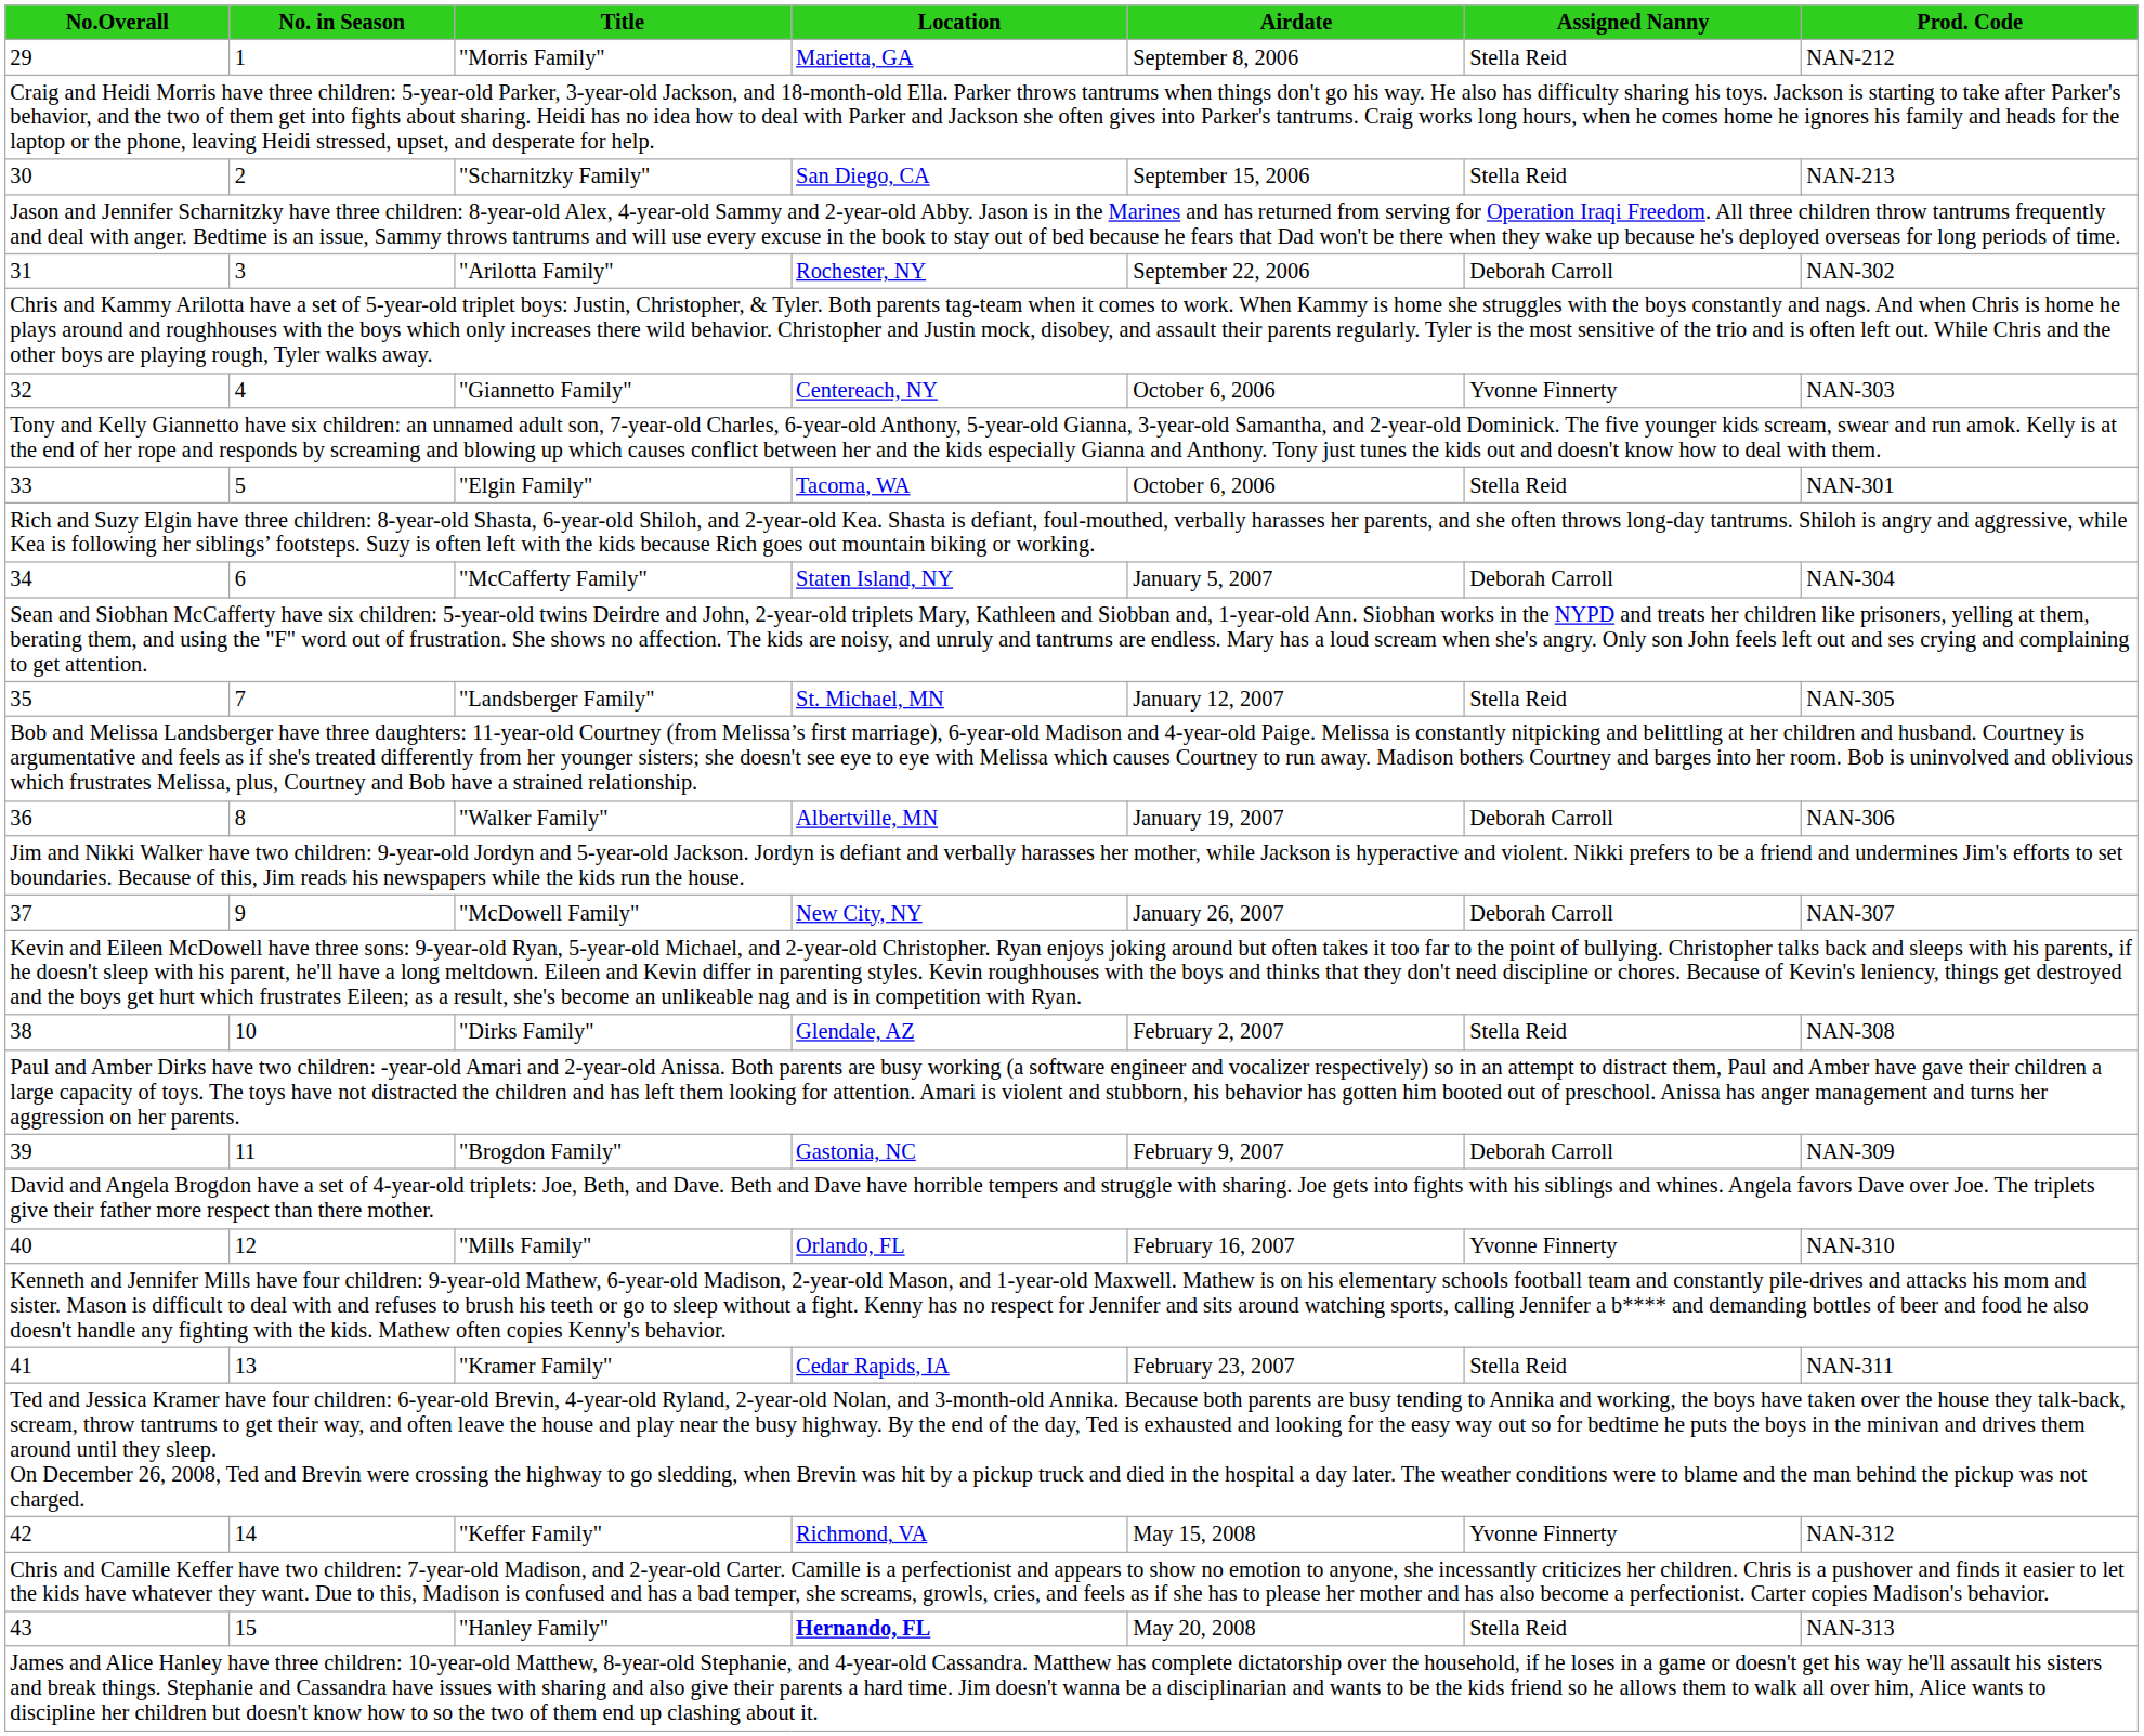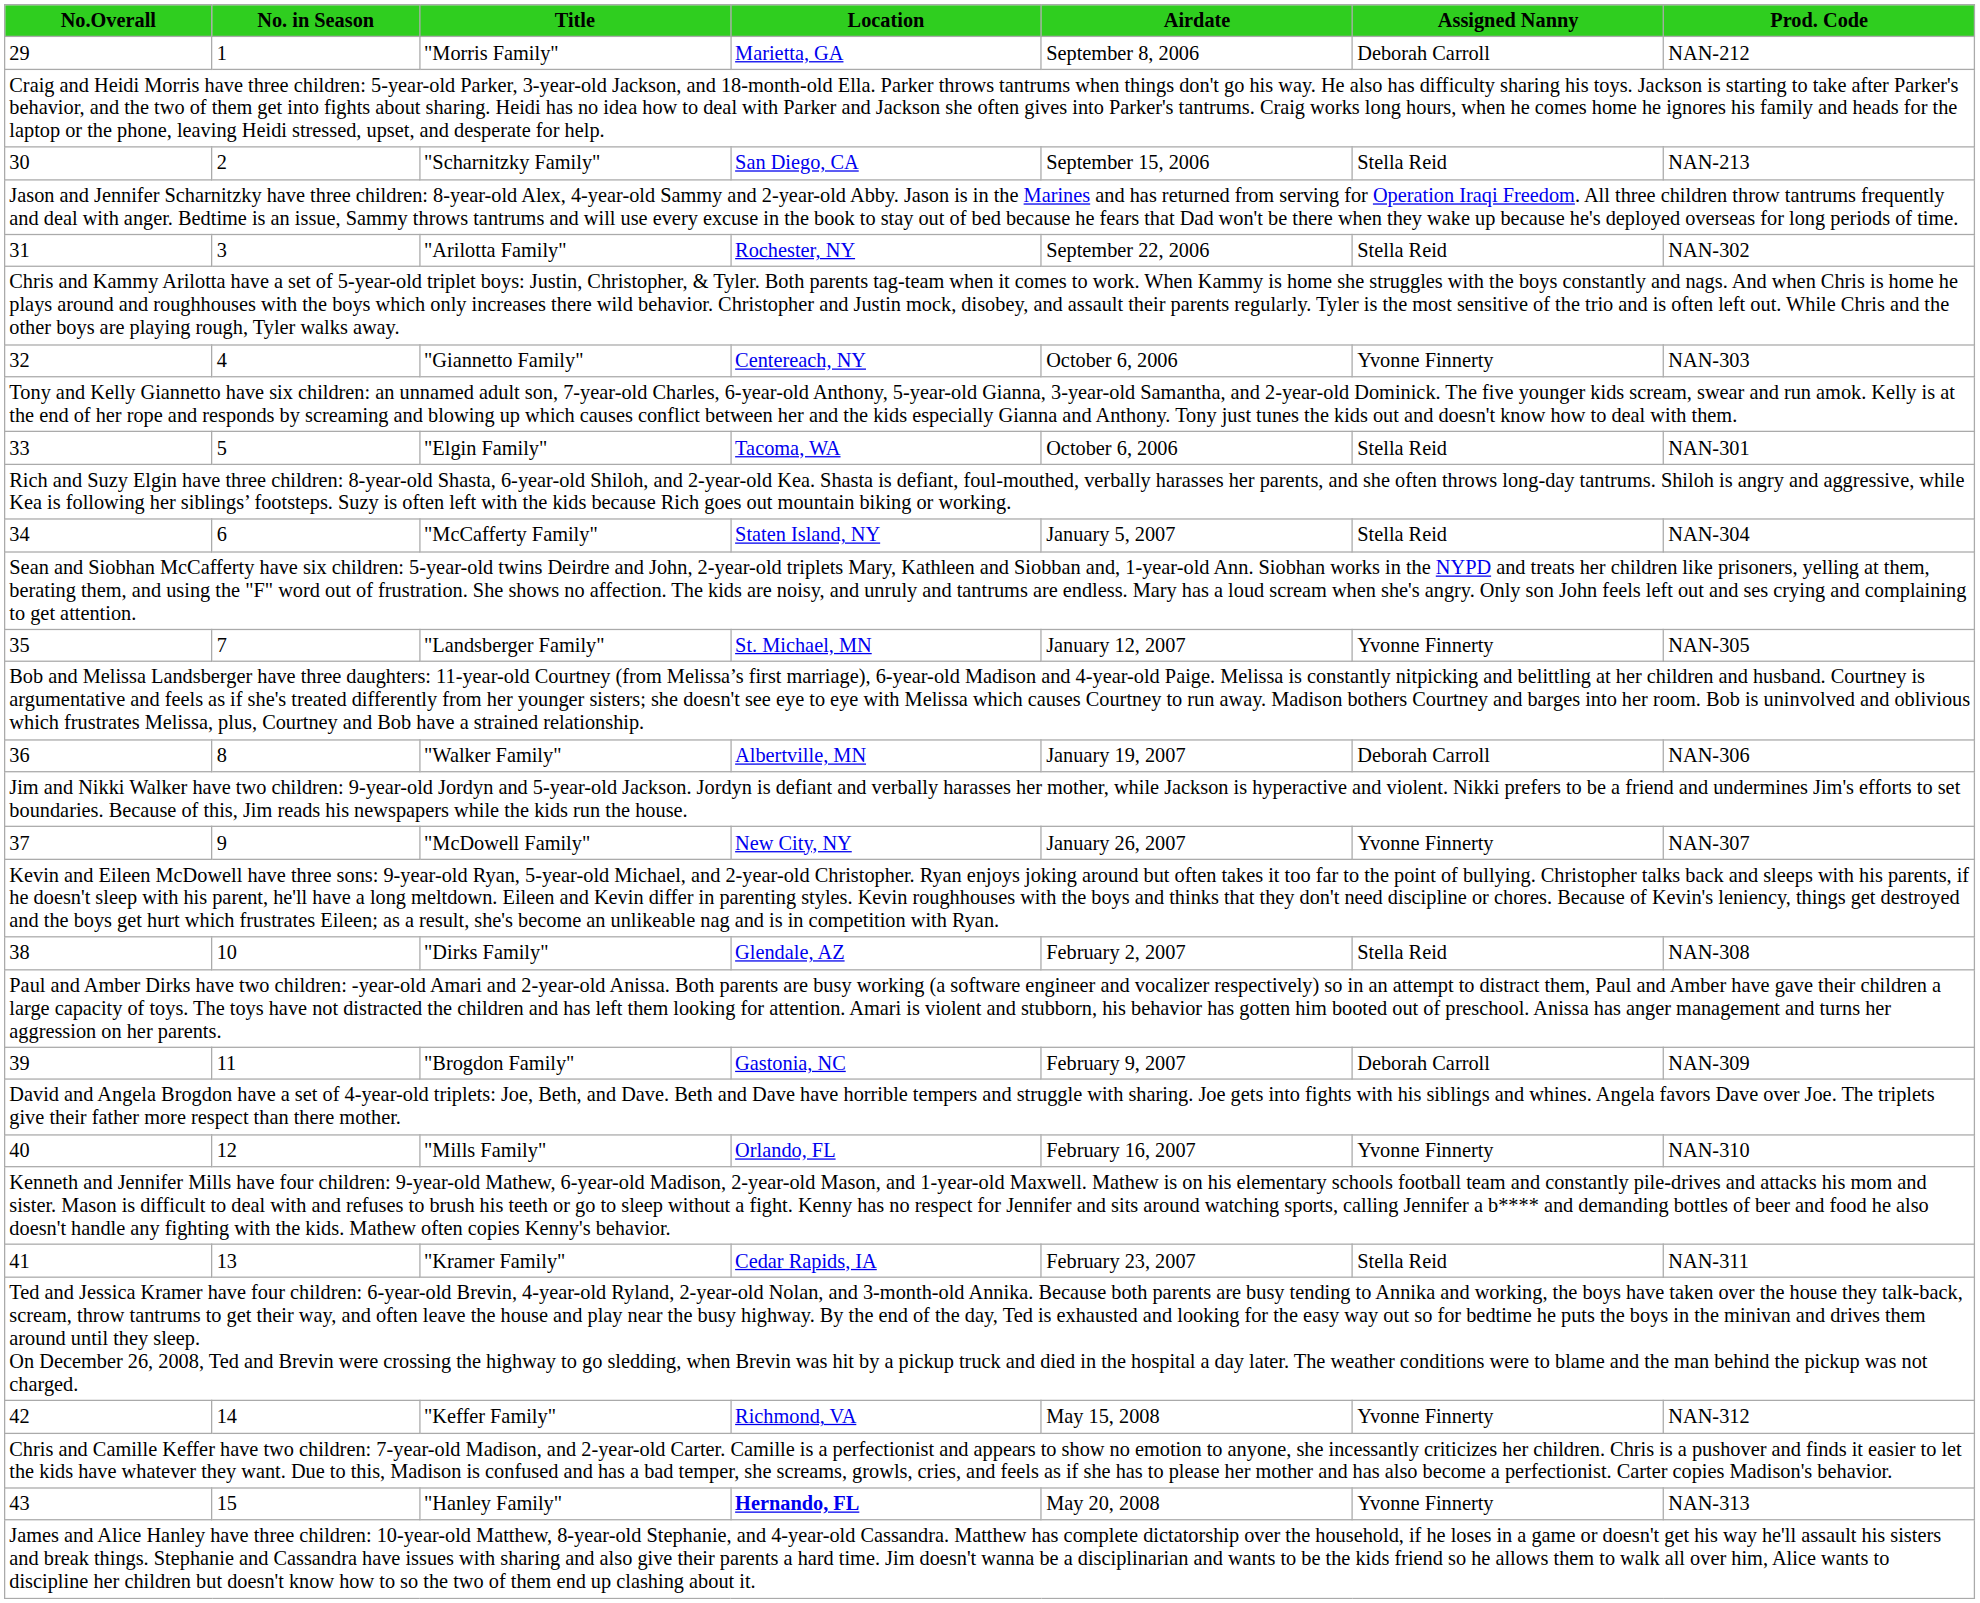 <table class="wikitable" style="background: #FFFFFF; width:98%;">
 <tr>
 <th style="vertical-align: bottom; background: #2FCE1F; width: 10%;">No.Overall</th>
 <th style="vertical-align: bottom; background: #2FCE1F; width: 10%;">No. in Season</th>
 <th style="vertical-align: bottom; background: #2FCE1F; width: 15%">Title</th>
 <th style="vertical-align: bottom; background: #2FCE1F; width: 15%;">Location</th>
 <th style="vertical-align: bottom; background: #2FCE1F; width: 15%;">Airdate</th>
 <th style="vertical-align: bottom; background: #2FCE1F; width: 15%;">Assigned Nanny</th>
 <th style="vertical-align: bottom; background: #2FCE1F; width: 15%;">Prod. Code</th>
 </tr>
 <tr>
 <td>29</td>
 <td>1</td>
 <td>"Morris Family"</td>
 <td><a href='#'>Marietta, GA</a></td>
 <td>September 8, 2006</td>
-<td>Stella Reid</td>
+<td>Deborah Carroll</td>
 <td>NAN-212</td>
 </tr>
 <tr>
 <td colspan="7">Craig and Heidi Morris have three children: 5-year-old Parker, 3-year-old Jackson, and 18-month-old Ella. Parker throws tantrums when things don't go his way. He also has difficulty sharing his toys. Jackson is starting to take after Parker's behavior, and the two of them get into fights about sharing. Heidi has no idea how to deal with Parker and Jackson she often gives into Parker's tantrums. Craig works long hours, when he comes home he ignores his family and heads for the laptop or the phone, leaving Heidi stressed, upset, and desperate for help.</td>
 </tr>
 <tr>
 <td>30</td>
 <td>2</td>
 <td>"Scharnitzky Family"</td>
 <td><a href='#'>San Diego, CA</a></td>
 <td>September 15, 2006</td>
 <td>Stella Reid</td>
 <td>NAN-213</td>
 </tr>
 <tr>
 <td colspan="7">Jason and Jennifer Scharnitzky have three children: 8-year-old Alex, 4-year-old Sammy and 2-year-old Abby. Jason is in the <a href='#'>Marines</a> and has returned from serving for <a href='#'>Operation Iraqi Freedom</a>. All three children throw tantrums frequently and deal with anger. Bedtime is an issue, Sammy throws tantrums and will use every excuse in the book to stay out of bed because he fears that Dad won't be there when they wake up because he's deployed overseas for long periods of time.</td>
 </tr>
 <tr>
 <td>31</td>
 <td>3</td>
 <td>"Arilotta Family"</td>
 <td><a href='#'>Rochester, NY</a></td>
 <td>September 22, 2006</td>
-<td>Deborah Carroll</td>
+<td>Stella Reid</td>
 <td>NAN-302</td>
 </tr>
 <tr>
 <td colspan="7">Chris and Kammy Arilotta have a set of 5-year-old triplet boys: Justin, Christopher, & Tyler. Both parents tag-team when it comes to work. When Kammy is home she struggles with the boys constantly and nags. And when Chris is home he plays around and roughhouses with the boys which only increases there wild behavior. Christopher and Justin  mock, disobey, and assault their parents regularly. Tyler is the most sensitive of the trio and is often left out. While Chris and the other boys are playing rough, Tyler walks away.</td>
 </tr>
 <tr>
 <td>32</td>
 <td>4</td>
 <td>"Giannetto Family"</td>
 <td><a href='#'>Centereach, NY</a></td>
 <td>October 6, 2006</td>
 <td>Yvonne Finnerty</td>
 <td>NAN-303</td>
 </tr>
 <tr>
 <td colspan="7">Tony and Kelly Giannetto have six children: an unnamed adult son, 7-year-old Charles, 6-year-old Anthony, 5-year-old Gianna, 3-year-old Samantha, and 2-year-old Dominick. The five younger kids scream, swear and run amok. Kelly is at the end of her rope and responds by screaming and blowing up which causes conflict between her and the kids especially Gianna and Anthony. Tony just tunes the kids out and doesn't know how to deal with them.</td>
 </tr>
 <tr>
 <td>33</td>
 <td>5</td>
 <td>"Elgin Family"</td>
 <td><a href='#'>Tacoma, WA</a></td>
 <td>October 6, 2006</td>
 <td>Stella Reid</td>
 <td>NAN-301</td>
 </tr>
 <tr>
 <td colspan="7">Rich and Suzy Elgin have three children: 8-year-old Shasta, 6-year-old Shiloh, and 2-year-old Kea. Shasta is defiant, foul-mouthed, verbally harasses her parents, and she often throws long-day tantrums. Shiloh is angry and aggressive, while Kea is following her siblings’ footsteps. Suzy is often left with the kids because Rich goes out mountain biking or working.</td>
 </tr>
 <tr>
 <td>34</td>
 <td>6</td>
 <td>"McCafferty Family"</td>
 <td><a href='#'>Staten Island, NY</a></td>
 <td>January 5, 2007</td>
-<td>Deborah Carroll</td>
+<td>Stella Reid</td>
 <td>NAN-304</td>
 </tr>
 <tr>
 <td colspan="7">Sean and Siobhan McCafferty have six children: 5-year-old twins Deirdre and John, 2-year-old triplets Mary, Kathleen and Siobban and, 1-year-old Ann. Siobhan works in the <a href='#'>NYPD</a> and treats her children like prisoners, yelling at them, berating them, and using the "F" word out of frustration. She shows no affection. The kids are noisy, and unruly and tantrums are endless. Mary has a loud scream when she's angry. Only son John feels left out and ses crying and complaining to get attention.</td>
 </tr>
 <tr>
 <td>35</td>
 <td>7</td>
 <td>"Landsberger Family"</td>
 <td><a href='#'>St. Michael, MN</a></td>
 <td>January 12, 2007</td>
-<td>Stella Reid</td>
+<td>Yvonne Finnerty</td>
 <td>NAN-305</td>
 </tr>
 <tr>
 <td colspan="7">Bob and Melissa Landsberger have three daughters: 11-year-old Courtney (from Melissa’s first marriage), 6-year-old Madison and 4-year-old Paige. Melissa is constantly nitpicking and belittling at her children and husband. Courtney is argumentative and feels as if she's treated differently from her younger sisters; she doesn't see eye to eye with Melissa which causes Courtney to run away. Madison bothers Courtney and barges into her room. Bob is uninvolved and oblivious which frustrates Melissa, plus, Courtney and Bob have a strained relationship.</td>
 </tr>
 <tr>
 <td>36</td>
 <td>8</td>
 <td>"Walker Family"</td>
 <td><a href='#'>Albertville, MN</a></td>
 <td>January 19, 2007</td>
 <td>Deborah Carroll</td>
 <td>NAN-306</td>
 </tr>
 <tr>
 <td colspan="7">Jim and Nikki Walker have two children: 9-year-old Jordyn and 5-year-old Jackson. Jordyn is defiant and verbally harasses her mother, while Jackson is hyperactive and violent. Nikki prefers to be a friend and undermines Jim's efforts to set boundaries. Because of this, Jim reads his newspapers while the kids run the house.</td>
 </tr>
 <tr>
 <td>37</td>
 <td>9</td>
 <td>"McDowell Family"</td>
 <td><a href='#'>New City, NY</a></td>
 <td>January 26, 2007</td>
-<td>Deborah Carroll</td>
+<td>Yvonne Finnerty</td>
 <td>NAN-307</td>
 </tr>
 <tr>
 <td colspan="7">Kevin and Eileen McDowell have three sons: 9-year-old Ryan, 5-year-old Michael, and 2-year-old Christopher. Ryan enjoys joking around but often takes it too far to the point of bullying. Christopher talks back and sleeps with his parents, if he doesn't sleep with his parent, he'll have a long meltdown. Eileen and Kevin differ in parenting styles. Kevin roughhouses with the boys and thinks that they don't need discipline or chores. Because of Kevin's leniency, things get destroyed and the boys get hurt which frustrates Eileen; as a result, she's become an unlikeable nag and is in competition with Ryan.</td>
 </tr>
 <tr>
 <td>38</td>
 <td>10</td>
 <td>"Dirks Family"</td>
 <td><a href='#'>Glendale, AZ</a></td>
 <td>February 2, 2007</td>
 <td>Stella Reid</td>
 <td>NAN-308</td>
 </tr>
 <tr>
 <td colspan="7">Paul and Amber Dirks have two children: -year-old Amari and 2-year-old Anissa. Both parents are busy working (a software engineer and vocalizer respectively) so in an attempt to distract them, Paul and Amber have gave their children a large capacity of toys. The toys have not distracted the children and has left them looking for attention. Amari is violent and stubborn, his behavior has gotten him booted out of preschool. Anissa has anger management and turns her aggression on her parents.</td>
 </tr>
 <tr>
 <td>39</td>
 <td>11</td>
 <td>"Brogdon Family"</td>
 <td><a href='#'>Gastonia, NC</a></td>
 <td>February 9, 2007</td>
 <td>Deborah Carroll</td>
 <td>NAN-309</td>
 </tr>
 <tr>
 <td colspan="7">David and Angela Brogdon have a set of 4-year-old triplets: Joe, Beth, and Dave. Beth and Dave have horrible tempers and struggle with sharing. Joe gets into fights with his siblings and whines. Angela favors Dave over Joe. The triplets give their father more respect than there mother.</td>
 </tr>
 <tr>
 <td>40</td>
 <td>12</td>
 <td>"Mills Family"</td>
 <td><a href='#'>Orlando, FL</a></td>
 <td>February 16, 2007</td>
 <td>Yvonne Finnerty</td>
 <td>NAN-310</td>
 </tr>
 <tr>
 <td colspan="7">Kenneth and Jennifer Mills have four children: 9-year-old Mathew, 6-year-old Madison, 2-year-old Mason, and 1-year-old Maxwell. Mathew is on his elementary schools football team and constantly pile-drives and attacks his mom and sister. Mason is difficult to deal with and refuses to brush his teeth or go to sleep without a fight. Kenny has no respect for Jennifer and sits around watching sports, calling Jennifer a b**** and demanding bottles of beer and food he also doesn't handle any fighting with the kids. Mathew often copies Kenny's behavior.</td>
 </tr>
 <tr>
 <td>41</td>
 <td>13</td>
 <td>"Kramer Family"</td>
 <td><a href='#'>Cedar Rapids, IA</a></td>
 <td>February 23, 2007</td>
 <td>Stella Reid</td>
 <td>NAN-311</td>
 </tr>
 <tr>
 <td colspan="7">Ted and Jessica Kramer have four children: 6-year-old Brevin, 4-year-old Ryland, 2-year-old Nolan, and 3-month-old Annika. Because both parents are busy tending to Annika and working, the boys have taken over the house they talk-back, scream, throw tantrums to get their way, and often leave the house and play near the busy highway. By the end of the day, Ted is exhausted and looking for the easy way out so for bedtime he puts the boys in the minivan and drives them around until they sleep.<br>On December 26, 2008, Ted and Brevin were crossing the highway to go sledding, when Brevin was hit by a pickup truck and died in the hospital a day later. The weather conditions were to blame and the man behind the pickup was not charged.</td>
 </tr>
 <tr>
 <td>42</td>
 <td>14</td>
 <td>"Keffer Family"</td>
 <td><a href='#'>Richmond, VA</a></td>
 <td>May 15, 2008</td>
 <td>Yvonne Finnerty</td>
 <td>NAN-312</td>
 </tr>
 <tr>
 <td colspan="7">Chris and Camille Keffer have two children: 7-year-old Madison, and 2-year-old Carter. Camille is a perfectionist and appears to show no emotion to anyone, she incessantly criticizes her children. Chris is a pushover and finds it easier to let the kids have whatever they want. Due to this, Madison is confused and has a bad temper, she screams, growls, cries, and feels as if she has to please her mother and has also become a perfectionist. Carter copies Madison's behavior.</td>
 </tr>
 <tr>
 <td>43</td>
 <td>15</td>
 <td>"Hanley Family"</td>
 <td><strong><a href='#'>Hernando, FL</a></strong></td>
 <td>May 20, 2008</td>
-<td>Stella Reid</td>
+<td>Yvonne Finnerty</td>
 <td>NAN-313</td>
 </tr>
 <tr>
 <td colspan="7">James and Alice Hanley have three children: 10-year-old Matthew, 8-year-old Stephanie, and 4-year-old Cassandra. Matthew has complete dictatorship over the household, if he loses in a game or doesn't get his way he'll assault his sisters and break things. Stephanie and Cassandra have issues with sharing and also give their parents a hard time. Jim doesn't wanna be a disciplinarian and wants to be the kids friend so he allows them to walk all over him, Alice wants to discipline her children but doesn't know how to so the two of them end up clashing about it.</td>
 </tr>
 </table>
